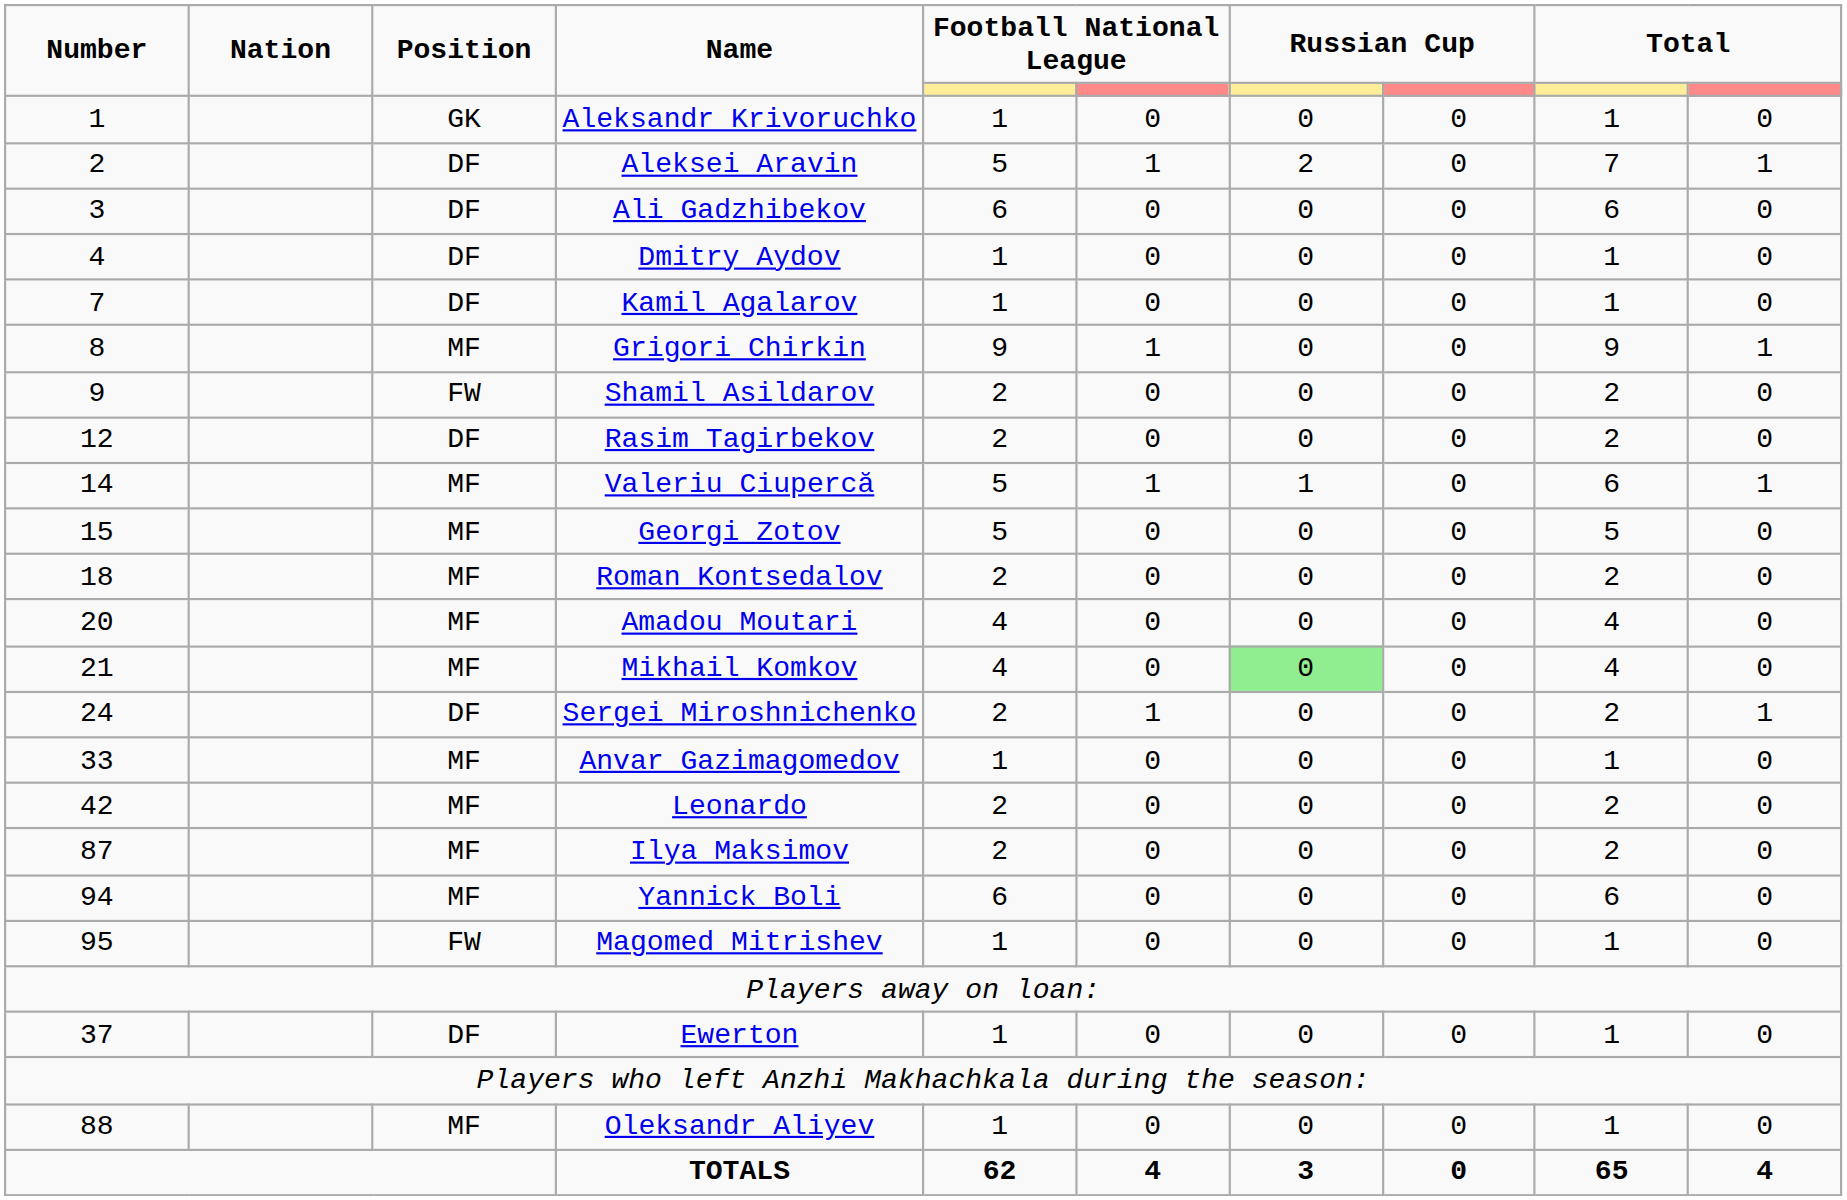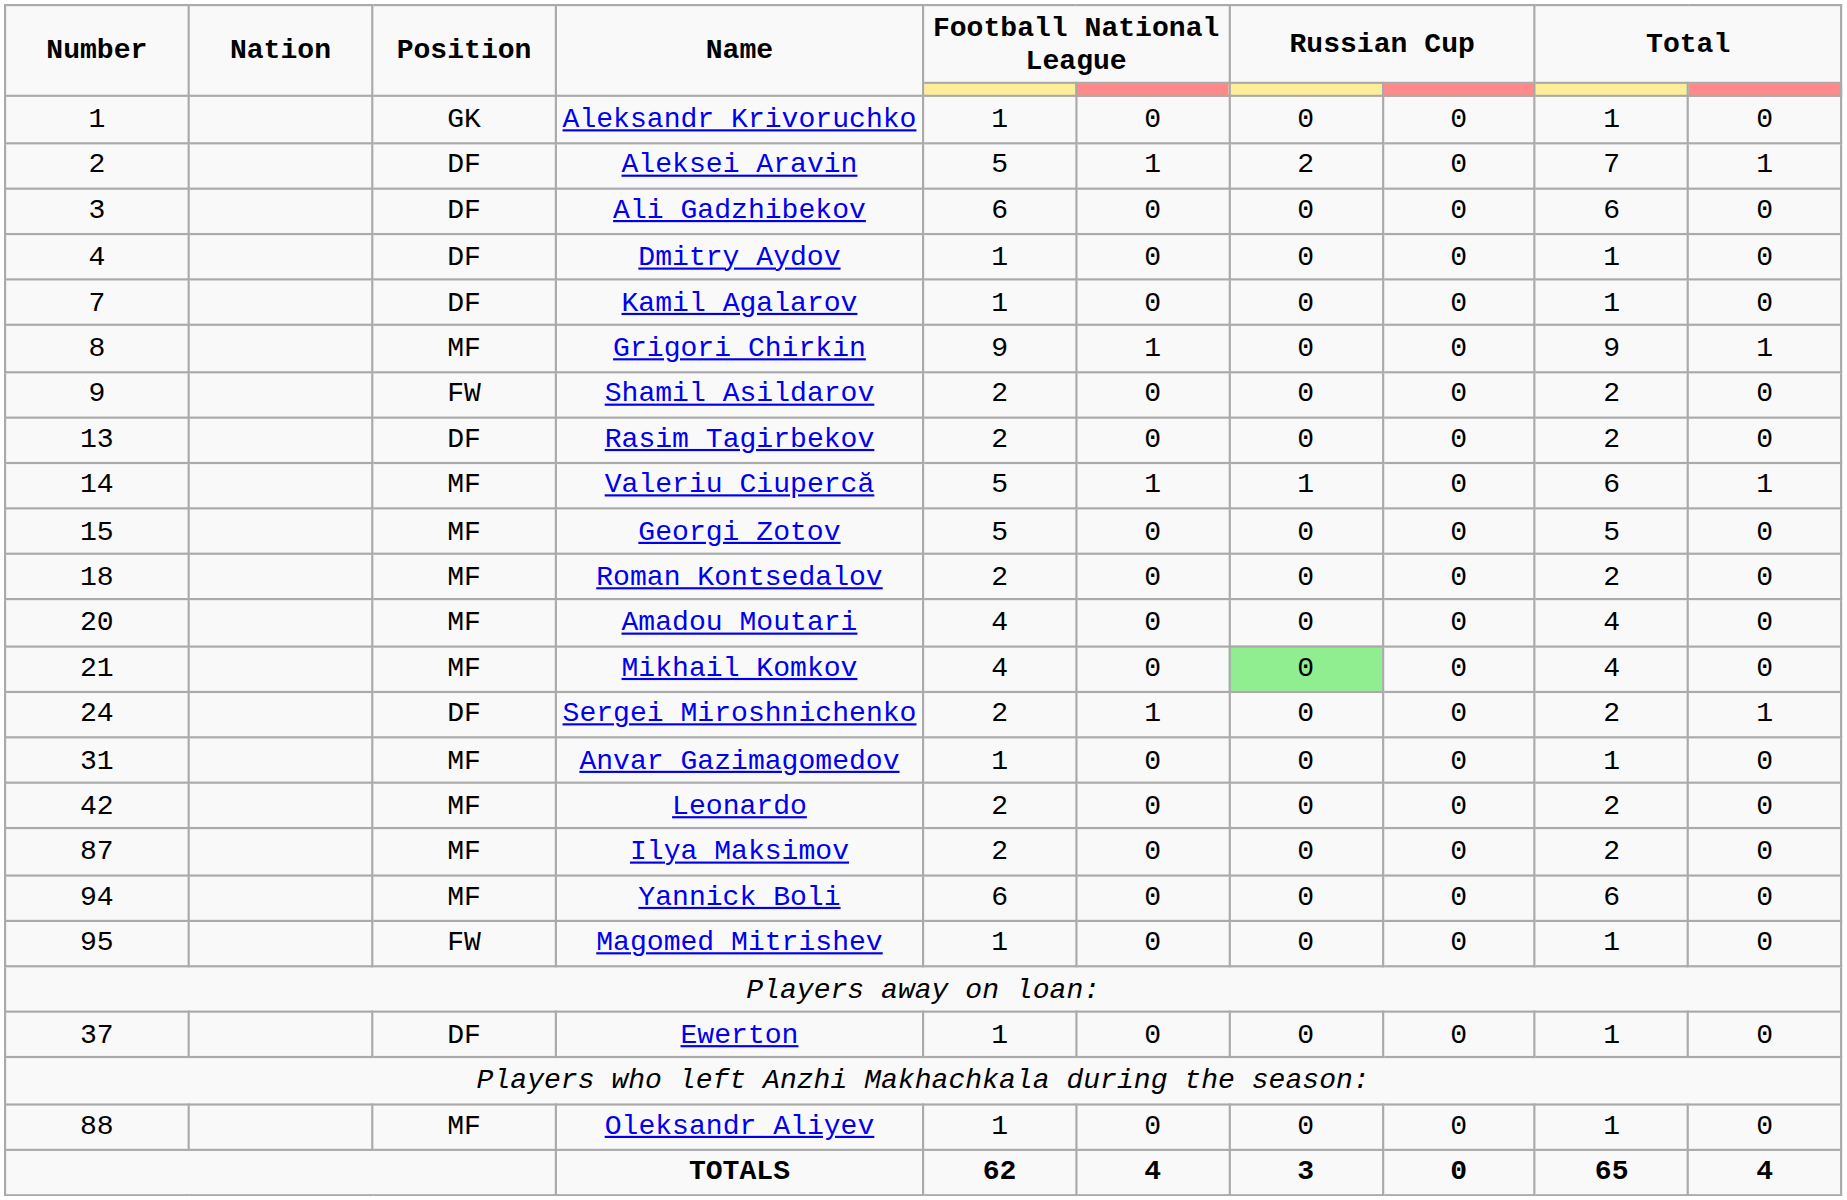 <table class="wikitable" style="font-size: 100%; text-align: center;">
 <tr>
 <td rowspan=2 width="10%" align=center><strong>Number</strong></td>
 <td rowspan=2 width="10%" align=center><strong>Nation</strong></td>
 <td rowspan=2 width="10%" align=center><strong>Position</strong></td>
 <td rowspan=2 width="20%" align=center><strong>Name</strong></td>
 <td colspan=2 align=center><strong>Football National League</strong></td>
 <td colspan=2 align=center><strong>Russian Cup</strong></td>
 <td colspan=2 align=center><strong>Total</strong></td>
 </tr>
 <tr>
 <th width=60 style="background: #FFEE99"></th>
 <th width=60 style="background: #FF8888"></th>
 <th width=60 style="background: #FFEE99"></th>
 <th width=60 style="background: #FF8888"></th>
 <th width=60 style="background: #FFEE99"></th>
 <th width=60 style="background: #FF8888"></th>
 </tr>
 <tr>
 <td>1</td>
 <td></td>
 <td>GK</td>
 <td><a href='#'>Aleksandr Krivoruchko</a></td>
 <td>1</td>
 <td>0</td>
 <td>0</td>
 <td>0</td>
 <td>1</td>
 <td>0</td>
 </tr>
 <tr>
 <td>2</td>
 <td></td>
 <td>DF</td>
 <td><a href='#'>Aleksei Aravin</a></td>
 <td>5</td>
 <td>1</td>
 <td>2</td>
 <td>0</td>
 <td>7</td>
 <td>1</td>
 </tr>
 <tr>
 <td>3</td>
 <td></td>
 <td>DF</td>
 <td><a href='#'>Ali Gadzhibekov</a></td>
 <td>6</td>
 <td>0</td>
 <td>0</td>
 <td>0</td>
 <td>6</td>
 <td>0</td>
 </tr>
 <tr>
 <td>4</td>
 <td></td>
 <td>DF</td>
 <td><a href='#'>Dmitry Aydov</a></td>
 <td>1</td>
 <td>0</td>
 <td>0</td>
 <td>0</td>
 <td>1</td>
 <td>0</td>
 </tr>
 <tr>
 <td>7</td>
 <td></td>
 <td>DF</td>
 <td><a href='#'>Kamil Agalarov</a></td>
 <td>1</td>
 <td>0</td>
 <td>0</td>
 <td>0</td>
 <td>1</td>
 <td>0</td>
 </tr>
 <tr>
 <td>8</td>
 <td></td>
 <td>MF</td>
 <td><a href='#'>Grigori Chirkin</a></td>
 <td>9</td>
 <td>1</td>
 <td>0</td>
 <td>0</td>
 <td>9</td>
 <td>1</td>
 </tr>
 <tr>
 <td>9</td>
 <td></td>
 <td>FW</td>
 <td><a href='#'>Shamil Asildarov</a></td>
 <td>2</td>
 <td>0</td>
 <td>0</td>
 <td>0</td>
 <td>2</td>
 <td>0</td>
 </tr>
 <tr>
-<td>12</td>
+<td>13</td>
 <td></td>
 <td>DF</td>
 <td><a href='#'>Rasim Tagirbekov</a></td>
 <td>2</td>
 <td>0</td>
 <td>0</td>
 <td>0</td>
 <td>2</td>
 <td>0</td>
 </tr>
 <tr>
 <td>14</td>
 <td></td>
 <td>MF</td>
 <td><a href='#'>Valeriu Ciupercă</a></td>
 <td>5</td>
 <td>1</td>
 <td>1</td>
 <td>0</td>
 <td>6</td>
 <td>1</td>
 </tr>
 <tr>
 <td>15</td>
 <td></td>
 <td>MF</td>
 <td><a href='#'>Georgi Zotov</a></td>
 <td>5</td>
 <td>0</td>
 <td>0</td>
 <td>0</td>
 <td>5</td>
 <td>0</td>
 </tr>
 <tr>
 <td>18</td>
 <td></td>
 <td>MF</td>
 <td><a href='#'>Roman Kontsedalov</a></td>
 <td>2</td>
 <td>0</td>
 <td>0</td>
 <td>0</td>
 <td>2</td>
 <td>0</td>
 </tr>
 <tr>
 <td>20</td>
 <td></td>
 <td>MF</td>
 <td><a href='#'>Amadou Moutari</a></td>
 <td>4</td>
 <td>0</td>
 <td>0</td>
 <td>0</td>
 <td>4</td>
 <td>0</td>
 </tr>
 <tr>
 <td>21</td>
 <td></td>
 <td>MF</td>
 <td><a href='#'>Mikhail Komkov</a></td>
 <td>4</td>
 <td>0</td>
 <td style="background: lightgreen;">0</td>
 <td>0</td>
 <td>4</td>
 <td>0</td>
 </tr>
 <tr>
 <td>24</td>
 <td></td>
 <td>DF</td>
 <td><a href='#'>Sergei Miroshnichenko</a></td>
 <td>2</td>
 <td>1</td>
 <td>0</td>
 <td>0</td>
 <td>2</td>
 <td>1</td>
 </tr>
 <tr>
-<td>33</td>
+<td>31</td>
 <td></td>
 <td>MF</td>
 <td><a href='#'>Anvar Gazimagomedov</a></td>
 <td>1</td>
 <td>0</td>
 <td>0</td>
 <td>0</td>
 <td>1</td>
 <td>0</td>
 </tr>
 <tr>
 <td>42</td>
 <td></td>
 <td>MF</td>
 <td><a href='#'>Leonardo</a></td>
 <td>2</td>
 <td>0</td>
 <td>0</td>
 <td>0</td>
 <td>2</td>
 <td>0</td>
 </tr>
 <tr>
 <td>87</td>
 <td></td>
 <td>MF</td>
 <td><a href='#'>Ilya Maksimov</a></td>
 <td>2</td>
 <td>0</td>
 <td>0</td>
 <td>0</td>
 <td>2</td>
 <td>0</td>
 </tr>
 <tr>
 <td>94</td>
 <td></td>
 <td>MF</td>
 <td><a href='#'>Yannick Boli</a></td>
 <td>6</td>
 <td>0</td>
 <td>0</td>
 <td>0</td>
 <td>6</td>
 <td>0</td>
 </tr>
 <tr>
 <td>95</td>
 <td></td>
 <td>FW</td>
 <td><a href='#'>Magomed Mitrishev</a></td>
 <td>1</td>
 <td>0</td>
 <td>0</td>
 <td>0</td>
 <td>1</td>
 <td>0</td>
 </tr>
 <tr>
 <td colspan=14><em>Players away on loan:</em></td>
 </tr>
 <tr>
 <td>37</td>
 <td></td>
 <td>DF</td>
 <td><a href='#'>Ewerton</a></td>
 <td>1</td>
 <td>0</td>
 <td>0</td>
 <td>0</td>
 <td>1</td>
 <td>0</td>
 </tr>
 <tr>
 <td colspan=14><em>Players who left Anzhi Makhachkala during the season:</em></td>
 </tr>
 <tr>
 <td>88</td>
 <td></td>
 <td>MF</td>
 <td><a href='#'>Oleksandr Aliyev</a></td>
 <td>1</td>
 <td>0</td>
 <td>0</td>
 <td>0</td>
 <td>1</td>
 <td>0</td>
 </tr>
 <tr>
 <td colspan=3></td>
 <td><strong>TOTALS</strong></td>
 <td><strong>62</strong></td>
 <td><strong>4</strong></td>
 <td><strong>3</strong></td>
 <td><strong>0</strong></td>
 <td><strong>65</strong></td>
 <td><strong>4</strong></td>
 </tr>
 </table>
